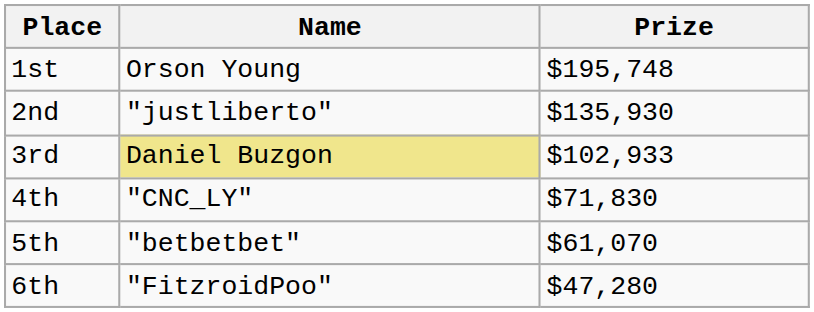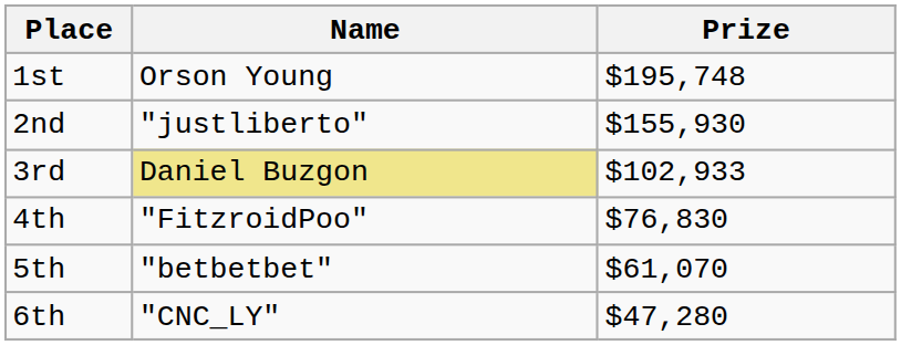 <table class="wikitable">
 <tr>
 <th style="width:50px;">Place</th>
 <th style="width:200px;">Name</th>
 <th style="width:125px;">Prize</th>
 </tr>
 <tr>
 <td>1st</td>
 <td> Orson Young</td>
 <td>$195,748</td>
 </tr>
 <tr>
 <td>2nd</td>
 <td>"justliberto"</td>
-<td>$135,930</td>
+<td>$155,930</td>
 </tr>
 <tr>
 <td>3rd</td>
 <td style="background: khaki;"> Daniel Buzgon</td>
 <td>$102,933</td>
 </tr>
 <tr>
 <td>4th</td>
-<td>"CNC_LY"</td>
-<td>$71,830</td>
+<td>"FitzroidPoo"</td>
+<td>$76,830</td>
 </tr>
 <tr>
 <td>5th</td>
 <td>"betbetbet"</td>
 <td>$61,070</td>
 </tr>
 <tr>
 <td>6th</td>
-<td>"FitzroidPoo"</td>
+<td>"CNC_LY"</td>
 <td>$47,280</td>
 </tr>
 </table>
